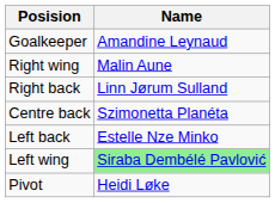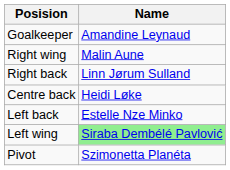 <table class="wikitable">
 <tr>
 <th>Posision</th>
 <th>Name</th>
 </tr>
 <tr>
 <td>Goalkeeper</td>
 <td> <a href='#'>Amandine Leynaud</a></td>
 </tr>
 <tr>
 <td>Right wing</td>
 <td> <a href='#'>Malin Aune</a></td>
 </tr>
 <tr>
 <td>Right back</td>
 <td> <a href='#'>Linn Jørum Sulland</a></td>
 </tr>
 <tr>
 <td>Centre back</td>
-<td> <a href='#'>Szimonetta Planéta</a></td>
+<td> <a href='#'>Heidi Løke</a></td>
 </tr>
 <tr>
 <td>Left back</td>
 <td> <a href='#'>Estelle Nze Minko</a></td>
 </tr>
 <tr>
 <td>Left wing</td>
 <td style="background: lightgreen;"> <a href='#'>Siraba Dembélé Pavlović</a></td>
 </tr>
 <tr>
 <td>Pivot</td>
-<td> <a href='#'>Heidi Løke</a></td>
+<td> <a href='#'>Szimonetta Planéta</a></td>
 </tr>
 </table>
